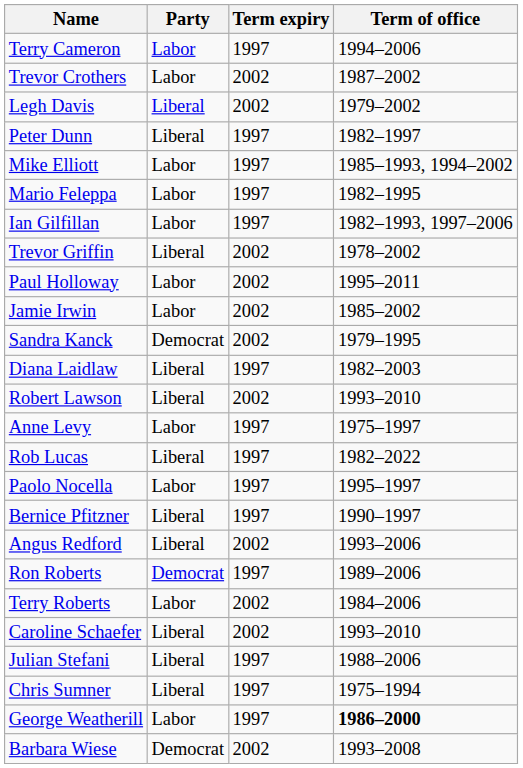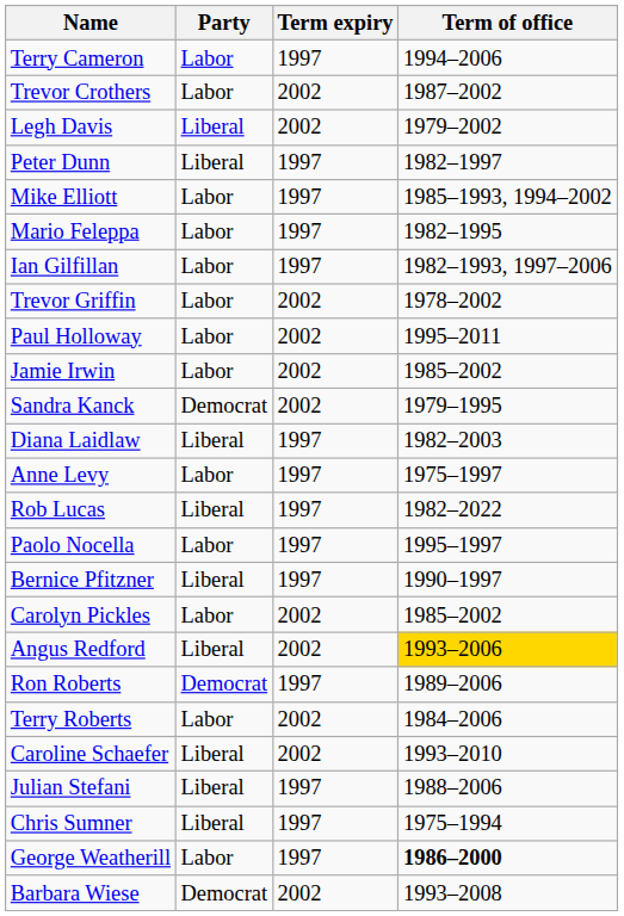 <table class="wikitable sortable">
 <tr>
 <th>Name</th>
 <th>Party</th>
 <th>Term expiry</th>
 <th>Term of office</th>
 </tr>
 <tr>
 <td><a href='#'>Terry Cameron</a> </td>
 <td><a href='#'>Labor</a></td>
 <td>1997</td>
 <td>1994–2006</td>
 </tr>
 <tr>
 <td><a href='#'>Trevor Crothers</a></td>
 <td>Labor</td>
 <td>2002</td>
 <td>1987–2002</td>
 </tr>
 <tr>
 <td><a href='#'>Legh Davis</a></td>
 <td><a href='#'>Liberal</a></td>
 <td>2002</td>
 <td>1979–2002</td>
 </tr>
 <tr>
 <td><a href='#'>Peter Dunn</a></td>
 <td>Liberal</td>
 <td>1997</td>
 <td>1982–1997</td>
 </tr>
 <tr>
 <td><a href='#'>Mike Elliott</a> </td>
 <td>Labor</td>
 <td>1997</td>
 <td>1985–1993, 1994–2002</td>
 </tr>
 <tr>
 <td><a href='#'>Mario Feleppa</a> </td>
 <td>Labor</td>
 <td>1997</td>
 <td>1982–1995</td>
 </tr>
 <tr>
 <td><a href='#'>Ian Gilfillan</a> </td>
 <td>Labor</td>
 <td>1997</td>
 <td>1982–1993, 1997–2006</td>
 </tr>
 <tr>
 <td><a href='#'>Trevor Griffin</a></td>
-<td>Liberal</td>
+<td>Labor</td>
 <td>2002</td>
 <td>1978–2002</td>
 </tr>
 <tr>
 <td><a href='#'>Paul Holloway</a> </td>
 <td>Labor</td>
 <td>2002</td>
 <td>1995–2011</td>
 </tr>
 <tr>
 <td><a href='#'>Jamie Irwin</a></td>
 <td>Labor</td>
 <td>2002</td>
 <td>1985–2002</td>
 </tr>
 <tr>
 <td><a href='#'>Sandra Kanck</a></td>
 <td>Democrat</td>
 <td>2002</td>
 <td>1979–1995</td>
 </tr>
 <tr>
 <td><a href='#'>Diana Laidlaw</a></td>
 <td>Liberal</td>
 <td>1997</td>
 <td>1982–2003</td>
 </tr>
 <tr>
-<td><a href='#'>Robert Lawson</a></td>
-<td>Liberal</td>
-<td>2002</td>
-<td>1993–2010</td>
-</tr>
-<tr>
 <td><a href='#'>Anne Levy</a></td>
 <td>Labor</td>
 <td>1997</td>
 <td>1975–1997</td>
 </tr>
 <tr>
 <td><a href='#'>Rob Lucas</a></td>
 <td>Liberal</td>
 <td>1997</td>
 <td>1982–2022</td>
 </tr>
 <tr>
 <td><a href='#'>Paolo Nocella</a> </td>
 <td>Labor</td>
 <td>1997</td>
 <td>1995–1997</td>
 </tr>
 <tr>
 <td><a href='#'>Bernice Pfitzner</a></td>
 <td>Liberal</td>
 <td>1997</td>
 <td>1990–1997</td>
 </tr>
 <tr>
+<td><a href='#'>Carolyn Pickles</a></td>
+<td>Labor</td>
+<td>2002</td>
+<td>1985–2002</td>
+</tr>
+<tr>
 <td><a href='#'>Angus Redford</a></td>
 <td>Liberal</td>
 <td>2002</td>
-<td>1993–2006</td>
+<td style="background: gold;">1993–2006</td>
 </tr>
 <tr>
 <td><a href='#'>Ron Roberts</a></td>
 <td><a href='#'>Democrat</a></td>
 <td>1997</td>
 <td>1989–2006</td>
 </tr>
 <tr>
 <td><a href='#'>Terry Roberts</a></td>
 <td>Labor</td>
 <td>2002</td>
 <td>1984–2006</td>
 </tr>
 <tr>
 <td><a href='#'>Caroline Schaefer</a></td>
 <td>Liberal</td>
 <td>2002</td>
 <td>1993–2010</td>
 </tr>
 <tr>
 <td><a href='#'>Julian Stefani</a></td>
 <td>Liberal</td>
 <td>1997</td>
 <td>1988–2006</td>
 </tr>
 <tr>
 <td><a href='#'>Chris Sumner</a> </td>
 <td>Liberal</td>
 <td>1997</td>
 <td>1975–1994</td>
 </tr>
 <tr>
 <td><a href='#'>George Weatherill</a></td>
 <td>Labor</td>
 <td>1997</td>
 <td><strong>1986–2000</strong></td>
 </tr>
 <tr>
 <td><a href='#'>Barbara Wiese</a> </td>
 <td>Democrat</td>
 <td>2002</td>
 <td>1993–2008</td>
 </tr>
 </table>
